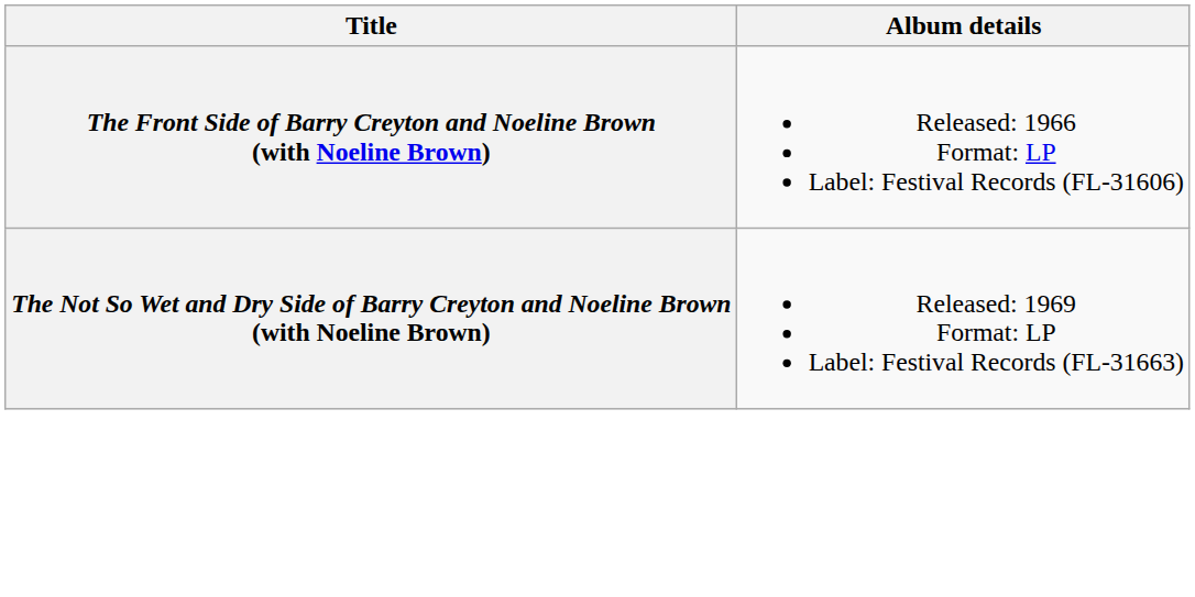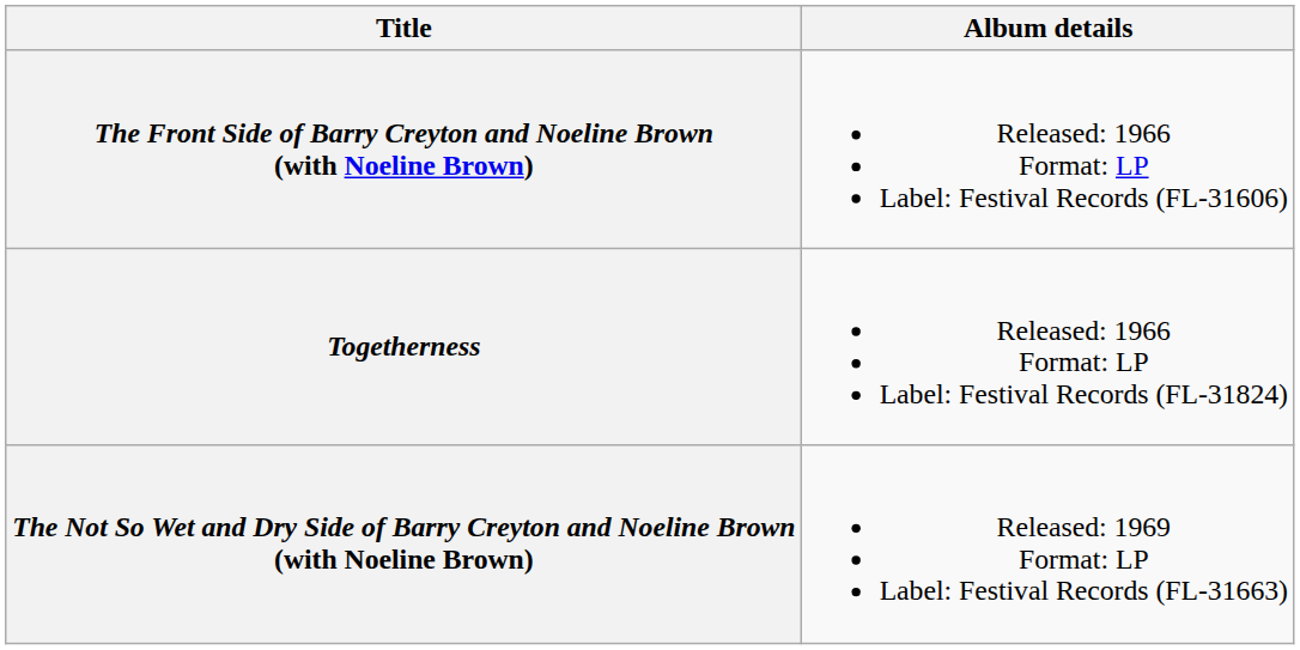 <table class="wikitable plainrowheaders" style="text-align:center;" border="1">
 <tr>
 <th>Title</th>
 <th>Album details</th>
 </tr>
 <tr>
 <th scope="row"><em>The Front Side of Barry Creyton and Noeline Brown</em> <br>(with <a href='#'>Noeline Brown</a>)</th>
 <td><br><ul><li>Released: 1966</li><li>Format: <a href='#'>LP</a></li><li>Label: Festival Records (FL-31606)</li></ul></td>
 </tr>
 <tr>
+<th scope="row"><em>Togetherness</em></th>
+<td><br><ul><li>Released: 1966</li><li>Format: LP</li><li>Label: Festival Records (FL-31824)</li></ul></td>
+</tr>
+<tr>
 <th scope="row"><em>The Not So Wet and Dry Side of Barry Creyton and Noeline Brown</em> <br>(with Noeline Brown)</th>
 <td><br><ul><li>Released: 1969</li><li>Format: LP</li><li>Label: Festival Records (FL-31663)</li></ul></td>
 </tr>
 </table>
